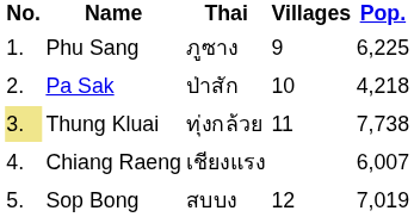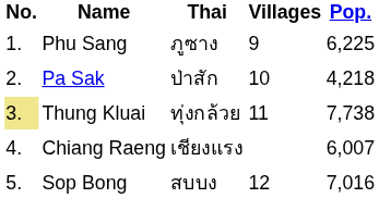 <table>
 <tr>
 <th>No.</th>
 <th>Name</th>
 <th>Thai</th>
 <th>Villages</th>
 <th><a href='#'>Pop.</a></th>
 </tr>
 <tr>
 <td>1.</td>
 <td>Phu Sang</td>
 <td>ภูซาง</td>
 <td>9</td>
 <td>6,225</td>
 </tr>
 <tr>
 <td>2.</td>
 <td><a href='#'>Pa Sak</a></td>
 <td>ป่าสัก</td>
 <td>10</td>
 <td>4,218</td>
 </tr>
 <tr>
 <td style="background: khaki;">3.</td>
 <td>Thung Kluai</td>
 <td>ทุ่งกล้วย</td>
 <td>11</td>
 <td>7,738</td>
 </tr>
 <tr>
 <td>4.</td>
 <td>Chiang Raeng</td>
 <td>เชียงแรง</td>
 <td></td>
 <td>6,007</td>
 </tr>
 <tr>
 <td>5.</td>
 <td>Sop Bong</td>
 <td>สบบง</td>
 <td>12</td>
-<td>7,019</td>
+<td>7,016</td>
 </tr>
 </table>
